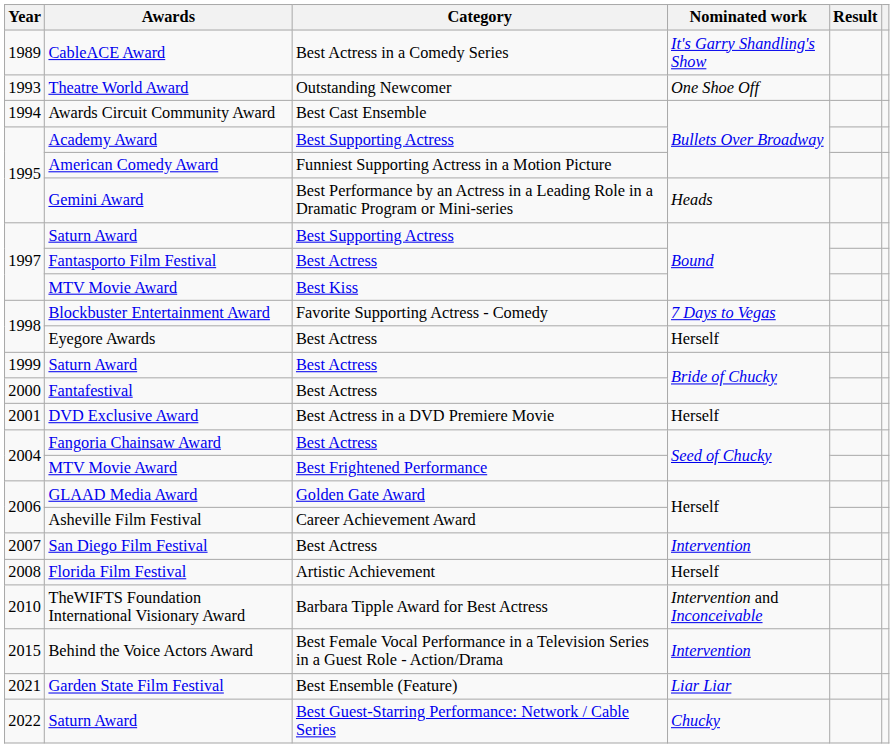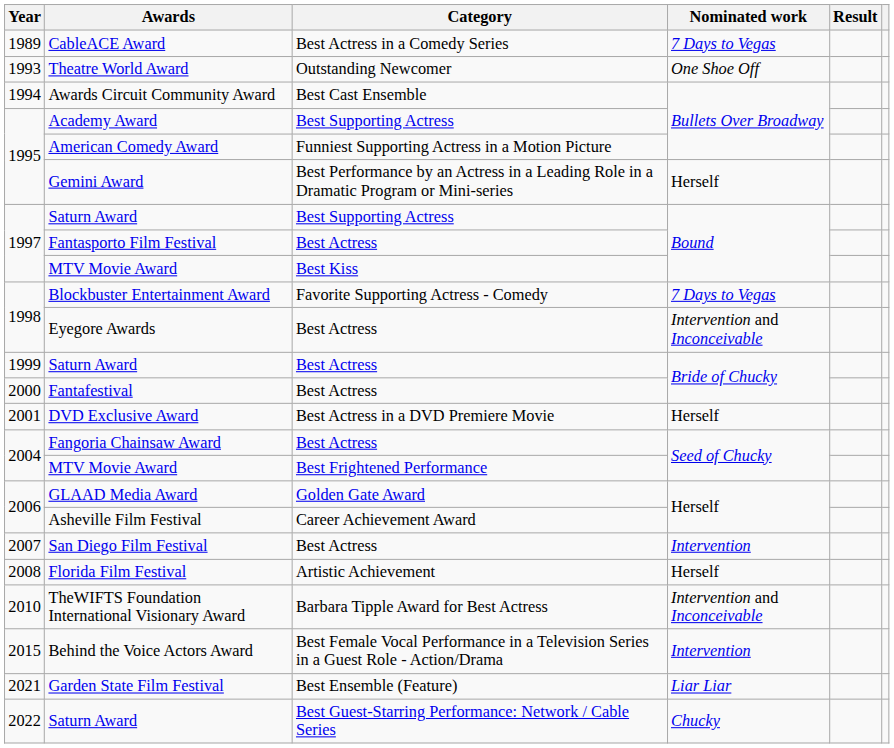 <table class="wikitable sortable">
 <tr>
 <th>Year</th>
 <th>Awards</th>
 <th>Category</th>
 <th>Nominated work</th>
 <th>Result</th>
 <th class="unsortable"></th>
 </tr>
 <tr>
 <td>1989</td>
 <td><a href='#'>CableACE Award</a></td>
 <td>Best Actress in a Comedy Series</td>
-<td><em><a href='#'>It's Garry Shandling's Show</a></em></td>
+<td><em><a href='#'>7 Days to Vegas</a></em></td>
 <td></td>
 <td></td>
 </tr>
 <tr>
 <td>1993</td>
 <td><a href='#'>Theatre World Award</a></td>
 <td>Outstanding Newcomer</td>
 <td><em>One Shoe Off</em></td>
 <td></td>
 <td style="text-align:center;"></td>
 </tr>
 <tr>
 <td>1994</td>
 <td>Awards Circuit Community Award</td>
 <td>Best Cast Ensemble </td>
 <td rowspan="3"><em><a href='#'>Bullets Over Broadway</a></em></td>
 <td></td>
 <td></td>
 </tr>
 <tr>
 <td rowspan="3">1995</td>
 <td><a href='#'>Academy Award</a></td>
 <td><a href='#'>Best Supporting Actress</a></td>
 <td></td>
 <td style="text-align:center;"></td>
 </tr>
 <tr>
 <td><a href='#'>American Comedy Award</a></td>
 <td>Funniest Supporting Actress in a Motion Picture</td>
 <td></td>
 <td></td>
 </tr>
 <tr>
 <td><a href='#'>Gemini Award</a></td>
 <td>Best Performance by an Actress in a Leading Role in a Dramatic Program or Mini-series</td>
-<td><em>Heads</em></td>
+<td>Herself</td>
 <td></td>
 <td style="text-align:center;"></td>
 </tr>
 <tr>
 <td rowspan="3">1997</td>
 <td><a href='#'>Saturn Award</a></td>
 <td><a href='#'>Best Supporting Actress</a></td>
 <td rowspan="3"><em><a href='#'>Bound</a></em></td>
 <td></td>
 <td></td>
 </tr>
 <tr>
 <td><a href='#'>Fantasporto Film Festival</a></td>
 <td><a href='#'>Best Actress</a></td>
 <td></td>
 <td></td>
 </tr>
 <tr>
 <td><a href='#'>MTV Movie Award</a></td>
 <td><a href='#'>Best Kiss</a> </td>
 <td></td>
 <td></td>
 </tr>
 <tr>
 <td rowspan="2">1998</td>
 <td><a href='#'>Blockbuster Entertainment Award</a></td>
 <td>Favorite Supporting Actress - Comedy</td>
 <td><em><a href='#'>7 Days to Vegas</a></em></td>
 <td></td>
 <td></td>
 </tr>
 <tr>
 <td>Eyegore Awards</td>
 <td>Best Actress</td>
-<td>Herself</td>
+<td><em>Intervention</em> and <em><a href='#'>Inconceivable</a></em></td>
 <td></td>
 <td style="text-align:center;"></td>
 </tr>
 <tr>
 <td>1999</td>
 <td><a href='#'>Saturn Award</a></td>
 <td><a href='#'>Best Actress</a></td>
 <td rowspan="2"><em><a href='#'>Bride of Chucky</a></em></td>
 <td></td>
 <td></td>
 </tr>
 <tr>
 <td>2000</td>
 <td><a href='#'>Fantafestival</a></td>
 <td>Best Actress</td>
 <td></td>
 <td></td>
 </tr>
 <tr>
 <td>2001</td>
 <td><a href='#'>DVD Exclusive Award</a></td>
 <td>Best Actress in a DVD Premiere Movie</td>
 <td>Herself</td>
 <td></td>
 <td></td>
 </tr>
 <tr>
 <td rowspan="2">2004</td>
 <td><a href='#'>Fangoria Chainsaw Award</a></td>
 <td><a href='#'>Best Actress</a></td>
 <td rowspan="2"><em><a href='#'>Seed of Chucky</a></em></td>
 <td></td>
 <td style="text-align:center;"></td>
 </tr>
 <tr>
 <td><a href='#'>MTV Movie Award</a></td>
 <td><a href='#'>Best Frightened Performance</a></td>
 <td></td>
 <td style="text-align:center;"></td>
 </tr>
 <tr>
 <td rowspan="2">2006</td>
 <td><a href='#'>GLAAD Media Award</a></td>
 <td><a href='#'>Golden Gate Award</a></td>
 <td rowspan="2">Herself</td>
 <td></td>
 <td></td>
 </tr>
 <tr>
 <td>Asheville Film Festival</td>
 <td>Career Achievement Award</td>
 <td></td>
 <td style="text-align:center;"></td>
 </tr>
 <tr>
 <td>2007</td>
 <td><a href='#'>San Diego Film Festival</a></td>
 <td>Best Actress</td>
 <td><em><a href='#'>Intervention</a></em></td>
 <td></td>
 <td style="text-align:center;"></td>
 </tr>
 <tr>
 <td>2008</td>
 <td><a href='#'>Florida Film Festival</a></td>
 <td>Artistic Achievement</td>
 <td>Herself</td>
 <td></td>
 <td style="text-align:center;"></td>
 </tr>
 <tr>
 <td>2010</td>
 <td>TheWIFTS Foundation International Visionary Award</td>
 <td>Barbara Tipple Award for Best Actress</td>
 <td><em>Intervention</em> and <em><a href='#'>Inconceivable</a></em></td>
 <td></td>
 <td></td>
 </tr>
 <tr>
 <td>2015</td>
 <td>Behind the Voice Actors Award</td>
 <td>Best Female Vocal Performance in a Television Series in a Guest Role - Action/Drama</td>
 <td><em><a href='#'>Intervention</a></em></td>
 <td></td>
 <td></td>
 </tr>
 <tr>
 <td>2021</td>
 <td><a href='#'>Garden State Film Festival</a></td>
 <td>Best Ensemble (Feature) </td>
 <td><em><a href='#'>Liar Liar</a></em></td>
 <td></td>
 <td></td>
 </tr>
 <tr>
 <td>2022</td>
 <td><a href='#'>Saturn Award</a></td>
 <td><a href='#'>Best Guest-Starring Performance: Network / Cable Series</a></td>
 <td><em><a href='#'>Chucky</a></em></td>
 <td></td>
 <td style="text-align:center;"></td>
 </tr>
 </table>
